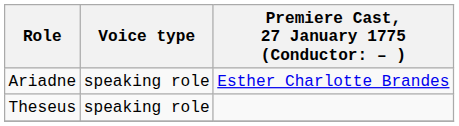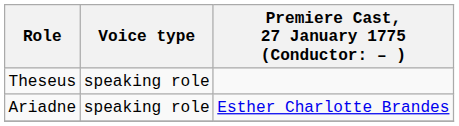 <table class="wikitable">
 <tr>
 <th>Role</th>
 <th>Voice type</th>
 <th>Premiere Cast,<br>27 January 1775<br>(Conductor: – )</th>
 </tr>
 <tr>
+<td>Theseus</td>
+<td>speaking role</td>
+<td></td>
+</tr>
+<tr>
 <td>Ariadne</td>
 <td>speaking role</td>
 <td><a href='#'>Esther Charlotte Brandes</a></td>
 </tr>
 <tr>
-<td>Theseus</td>
-<td>speaking role</td>
-<td></td>
-</tr>
-<tr>
 </tr>
 </table>
